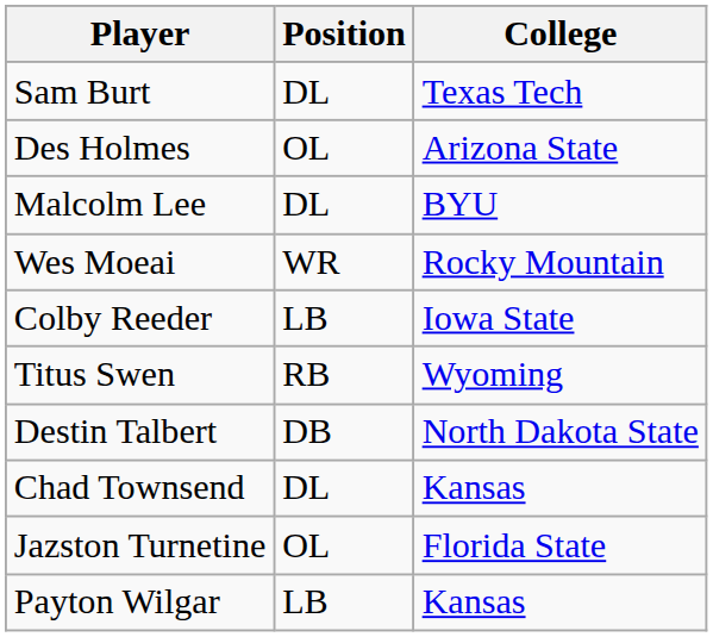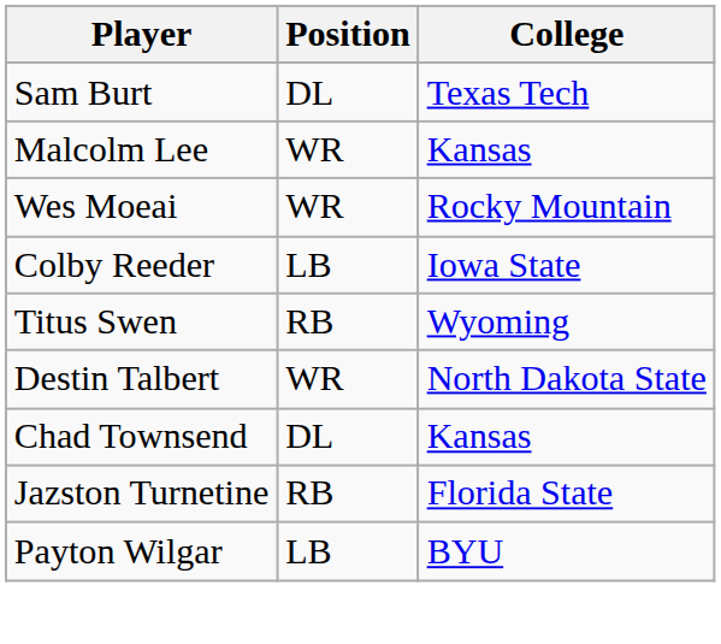 <table class="wikitable">
 <tr>
 <th>Player</th>
 <th>Position</th>
 <th>College</th>
 </tr>
 <tr>
 <td>Sam Burt</td>
 <td>DL</td>
 <td><a href='#'>Texas Tech</a></td>
 </tr>
 <tr>
-<td>Des Holmes</td>
-<td>OL</td>
-<td><a href='#'>Arizona State</a></td>
-</tr>
-<tr>
 <td>Malcolm Lee</td>
-<td>DL</td>
-<td><a href='#'>BYU</a></td>
+<td>WR</td>
+<td><a href='#'>Kansas</a></td>
 </tr>
 <tr>
 <td>Wes Moeai</td>
 <td>WR</td>
 <td><a href='#'>Rocky Mountain</a></td>
 </tr>
 <tr>
 <td>Colby Reeder</td>
 <td>LB</td>
 <td><a href='#'>Iowa State</a></td>
 </tr>
 <tr>
 <td>Titus Swen</td>
 <td>RB</td>
 <td><a href='#'>Wyoming</a></td>
 </tr>
 <tr>
 <td>Destin Talbert</td>
-<td>DB</td>
+<td>WR</td>
 <td><a href='#'>North Dakota State</a></td>
 </tr>
 <tr>
 <td>Chad Townsend</td>
 <td>DL</td>
 <td><a href='#'>Kansas</a></td>
 </tr>
 <tr>
 <td>Jazston Turnetine</td>
-<td>OL</td>
+<td>RB</td>
 <td><a href='#'>Florida State</a></td>
 </tr>
 <tr>
 <td>Payton Wilgar</td>
 <td>LB</td>
-<td><a href='#'>Kansas</a></td>
+<td><a href='#'>BYU</a></td>
 </tr>
 </table>
